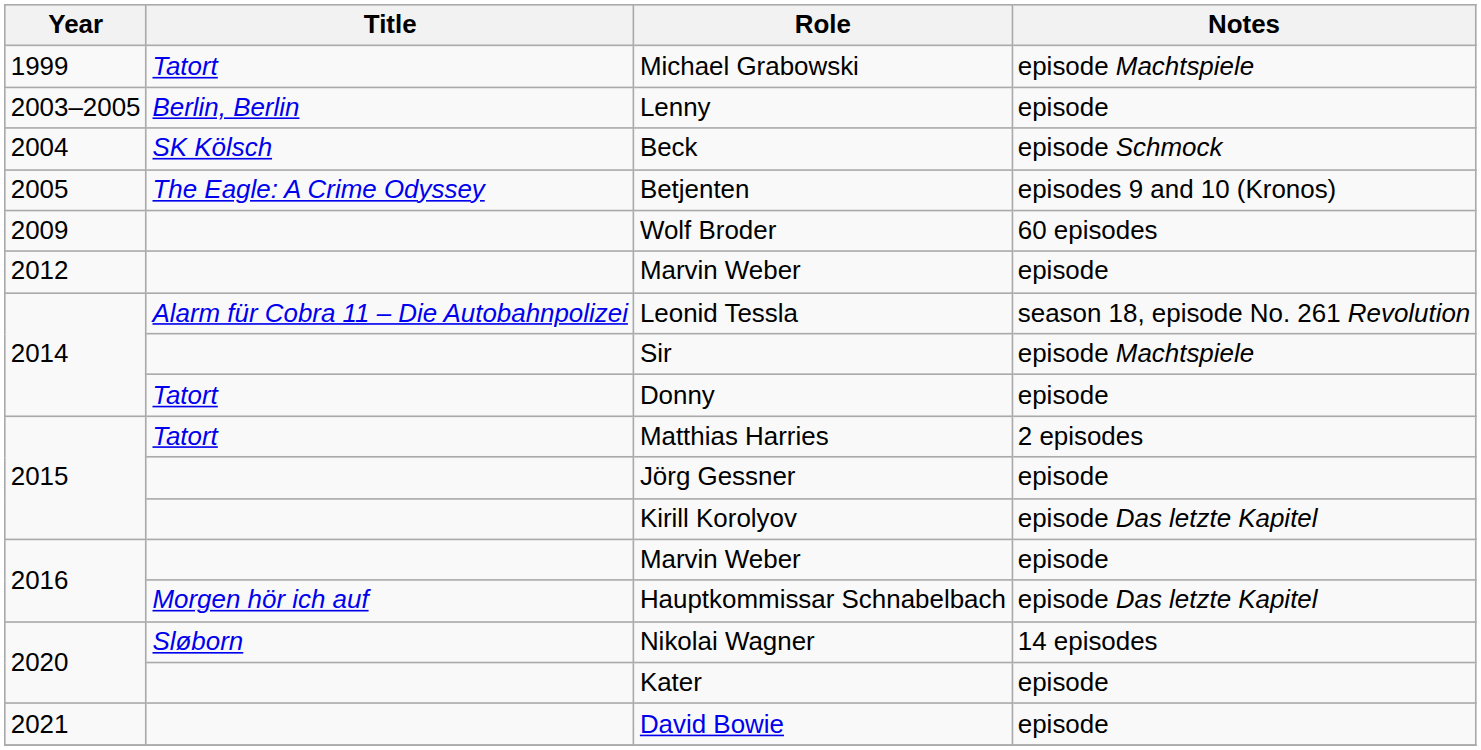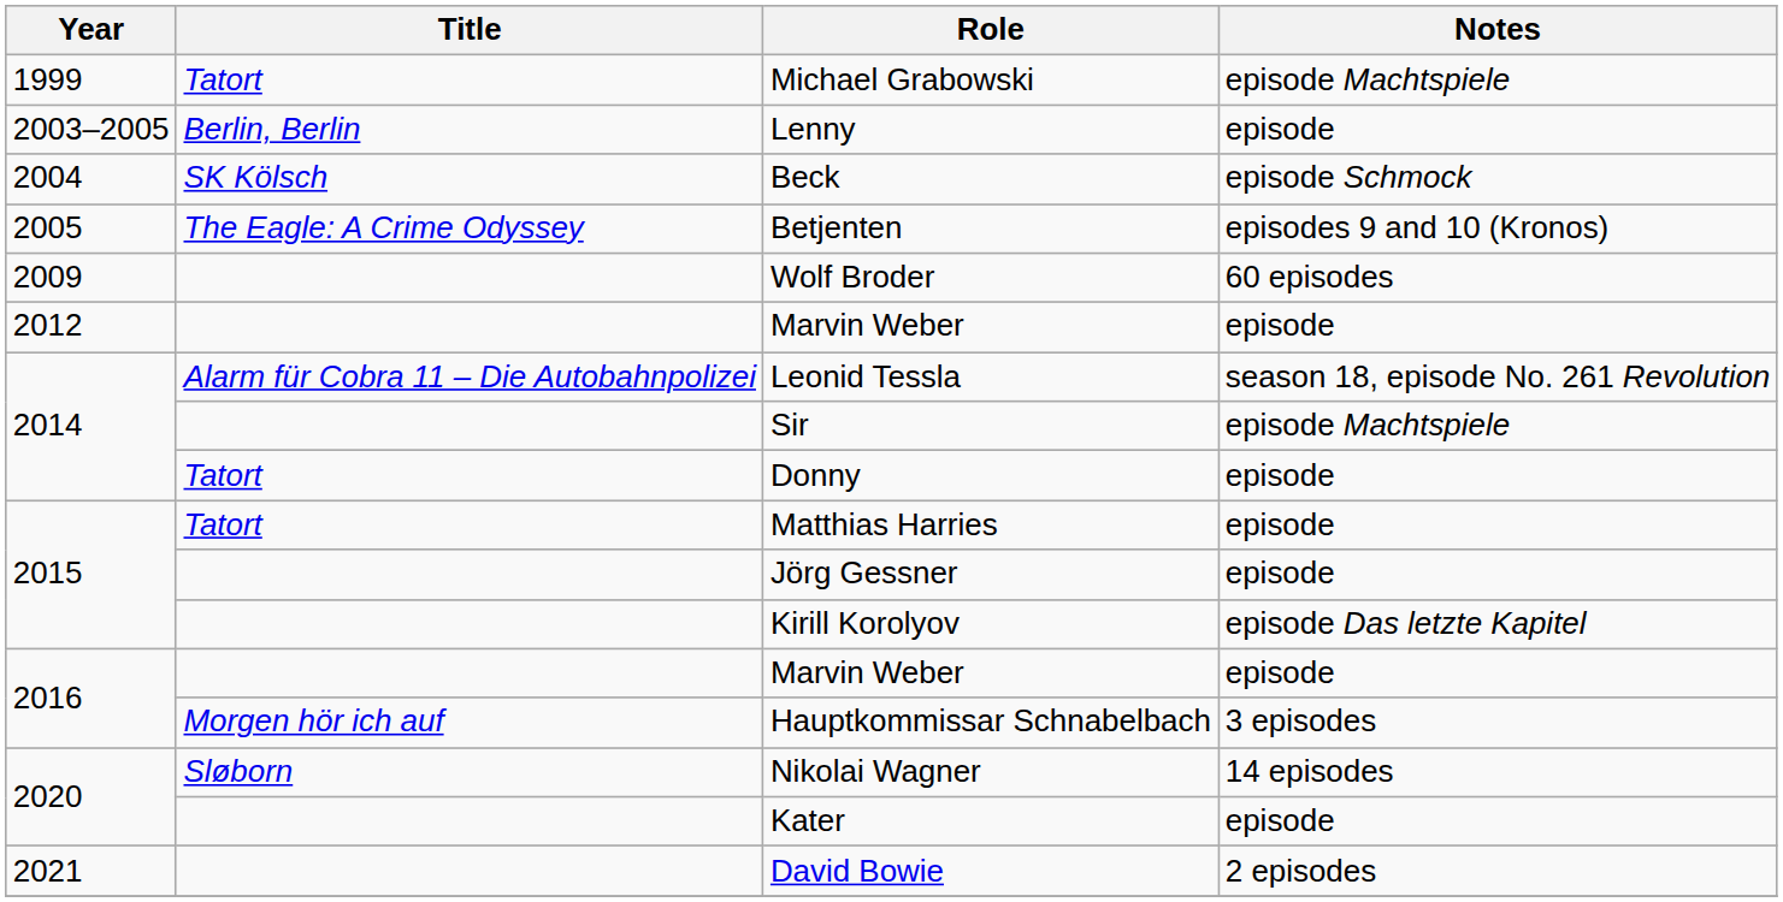 <table class="wikitable">
 <tr>
 <th>Year</th>
 <th>Title</th>
 <th>Role</th>
 <th>Notes</th>
 </tr>
 <tr>
 <td>1999</td>
 <td><em><a href='#'>Tatort</a></em></td>
 <td>Michael Grabowski</td>
 <td>episode <em>Machtspiele</em></td>
 </tr>
 <tr>
 <td>2003–2005</td>
 <td><em><a href='#'>Berlin, Berlin</a></em></td>
 <td>Lenny</td>
 <td>episode <em></em></td>
 </tr>
 <tr>
 <td>2004</td>
 <td><em><a href='#'>SK Kölsch</a></em></td>
 <td>Beck</td>
 <td>episode <em>Schmock</em></td>
 </tr>
 <tr>
 <td>2005</td>
 <td><em><a href='#'>The Eagle: A Crime Odyssey</a></em></td>
 <td>Betjenten</td>
 <td>episodes 9 and 10 (Kronos)</td>
 </tr>
 <tr>
 <td>2009</td>
 <td><em></em></td>
 <td>Wolf Broder</td>
 <td>60 episodes</td>
 </tr>
 <tr>
 <td>2012</td>
 <td><em></em></td>
 <td>Marvin Weber</td>
 <td>episode <em></em></td>
 </tr>
 <tr>
 <td rowspan=3>2014</td>
 <td><em><a href='#'>Alarm für Cobra 11 – Die Autobahnpolizei</a></em></td>
 <td>Leonid Tessla</td>
 <td>season 18, episode No. 261 <em>Revolution</em></td>
 </tr>
 <tr>
 <td><em></em></td>
 <td>Sir</td>
 <td>episode <em>Machtspiele</em></td>
 </tr>
 <tr>
 <td><em><a href='#'>Tatort</a></em></td>
 <td>Donny</td>
 <td>episode <em></em></td>
 </tr>
 <tr>
 <td rowspan=3>2015</td>
 <td><em><a href='#'>Tatort</a></em></td>
 <td>Matthias Harries</td>
-<td>2 episodes</td>
+<td>episode <em></em></td>
 </tr>
 <tr>
 <td><em></em></td>
 <td>Jörg Gessner</td>
 <td>episode <em></em></td>
 </tr>
 <tr>
 <td><em></em></td>
 <td>Kirill Korolyov</td>
 <td>episode <em>Das letzte Kapitel</em></td>
 </tr>
 <tr>
 <td rowspan=2>2016</td>
 <td><em></em></td>
 <td>Marvin Weber</td>
 <td>episode <em></em></td>
 </tr>
 <tr>
 <td><em><a href='#'>Morgen hör ich auf</a></em></td>
 <td>Hauptkommissar Schnabelbach</td>
-<td>episode <em>Das letzte Kapitel</em></td>
+<td>3 episodes</td>
 </tr>
 <tr>
 <td rowspan=2>2020</td>
 <td><em><a href='#'>Sløborn</a></em></td>
 <td>Nikolai Wagner</td>
 <td>14 episodes</td>
 </tr>
 <tr>
 <td><em></em></td>
 <td>Kater</td>
 <td>episode <em></em></td>
 </tr>
 <tr>
 <td>2021</td>
 <td><em></em></td>
 <td><a href='#'>David Bowie</a></td>
-<td>episode <em></em></td>
+<td>2 episodes</td>
 </tr>
 <tr>
 </tr>
 </table>
